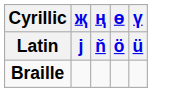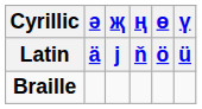 <table class="wikitable" style="text-align:center">
 <tr>
 <th><strong>Cyrillic</strong></th>
+<th><a href='#'>ә</a></th>
 <th><a href='#'>җ</a></th>
 <th><a href='#'>ң</a></th>
 <th><a href='#'>ө</a></th>
 <th><a href='#'>ү</a></th>
 </tr>
 <tr>
 <th><strong>Latin</strong></th>
+<th><a href='#'>ä</a></th>
 <th><a href='#'>j</a></th>
 <th><a href='#'>ň</a></th>
 <th><a href='#'>ö</a></th>
 <th><a href='#'>ü</a></th>
 </tr>
 <tr>
 <td><strong>Braille</strong></td>
 <td></td>
 <td></td>
 <td></td>
 <td></td>
+<td></td>
 </tr>
 </table>
